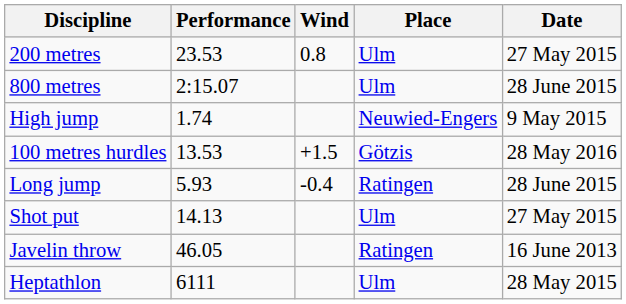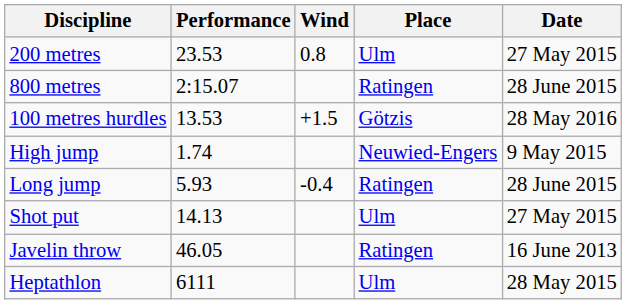 <table class="wikitable">
 <tr>
 <th>Discipline</th>
 <th>Performance</th>
 <th>Wind</th>
 <th>Place</th>
 <th>Date</th>
 </tr>
 <tr>
 <td><a href='#'>200 metres</a></td>
 <td>23.53</td>
 <td>0.8</td>
 <td><a href='#'>Ulm</a></td>
 <td>27 May 2015</td>
 </tr>
 <tr>
 <td><a href='#'>800 metres</a></td>
 <td>2:15.07</td>
 <td></td>
-<td><a href='#'>Ulm</a></td>
+<td><a href='#'>Ratingen</a></td>
 <td>28 June 2015</td>
+</tr>
+<tr>
+<td><a href='#'>100 metres hurdles</a></td>
+<td>13.53</td>
+<td>+1.5</td>
+<td><a href='#'>Götzis</a></td>
+<td>28 May 2016</td>
 </tr>
 <tr>
 <td><a href='#'>High jump</a></td>
 <td>1.74</td>
 <td></td>
 <td><a href='#'>Neuwied-Engers</a></td>
 <td>9 May 2015</td>
-</tr>
-<tr>
-<td><a href='#'>100 metres hurdles</a></td>
-<td>13.53</td>
-<td>+1.5</td>
-<td><a href='#'>Götzis</a></td>
-<td>28 May 2016</td>
 </tr>
 <tr>
 <td><a href='#'>Long jump</a></td>
 <td>5.93</td>
 <td>-0.4</td>
 <td><a href='#'>Ratingen</a></td>
 <td>28 June 2015</td>
 </tr>
 <tr>
 <td><a href='#'>Shot put</a></td>
 <td>14.13</td>
 <td></td>
 <td><a href='#'>Ulm</a></td>
 <td>27 May 2015</td>
 </tr>
 <tr>
 <td><a href='#'>Javelin throw</a></td>
 <td>46.05</td>
 <td></td>
 <td><a href='#'>Ratingen</a></td>
 <td>16 June 2013</td>
 </tr>
 <tr>
 <td><a href='#'>Heptathlon</a></td>
 <td>6111</td>
 <td></td>
 <td><a href='#'>Ulm</a></td>
 <td>28 May 2015</td>
 </tr>
 </table>
